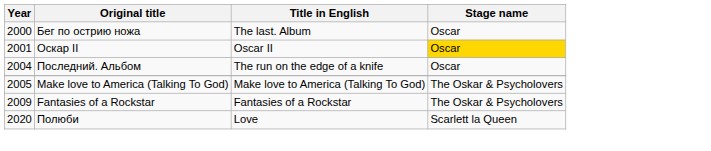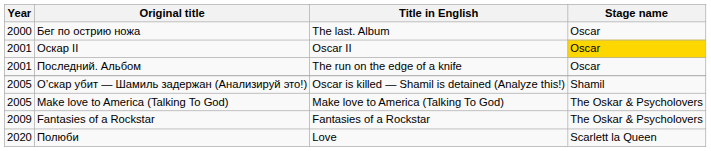 <table class="wikitable">
 <tr>
 <th align="center" width="35">Year</th>
 <th>Original title</th>
 <th>Title in English</th>
 <th>Stage name</th>
 </tr>
 <tr>
 <td>2000</td>
 <td>Бег по острию ножа</td>
 <td>The last. Album</td>
 <td>Oscar</td>
 </tr>
 <tr>
 <td>2001</td>
 <td>Оскар II</td>
 <td>Oscar II</td>
 <td style="background: gold;">Oscar</td>
 </tr>
 <tr>
-<td>2004</td>
+<td>2001</td>
 <td>Последний. Альбом</td>
 <td>The run on the edge of a knife</td>
 <td>Oscar</td>
 </tr>
 <tr>
+</tr>
+<tr>
+<td>2005</td>
+<td>О’скар убит — Шамиль задержан (Анализируй это!)</td>
+<td>Oscar is killed  — Shamil is detained (Analyze this!)</td>
+<td>Shamil</td>
 </tr>
 <tr>
 <td>2005</td>
 <td Make love to America (Talking To God)>Make love to America (Talking To God)</td>
 <td>Make love to America (Talking To God)</td>
 <td>The Oskar & Psycholovers</td>
 </tr>
 <tr>
 <td>2009</td>
 <td Fantasies of a Rockstar>Fantasies of a Rockstar</td>
 <td>Fantasies of a Rockstar</td>
 <td>The Oskar & Psycholovers</td>
 </tr>
 <tr>
 <td>2020</td>
 <td Полюби>Полюби</td>
 <td>Love</td>
 <td>Scarlett la Queen</td>
 </tr>
 </table>
